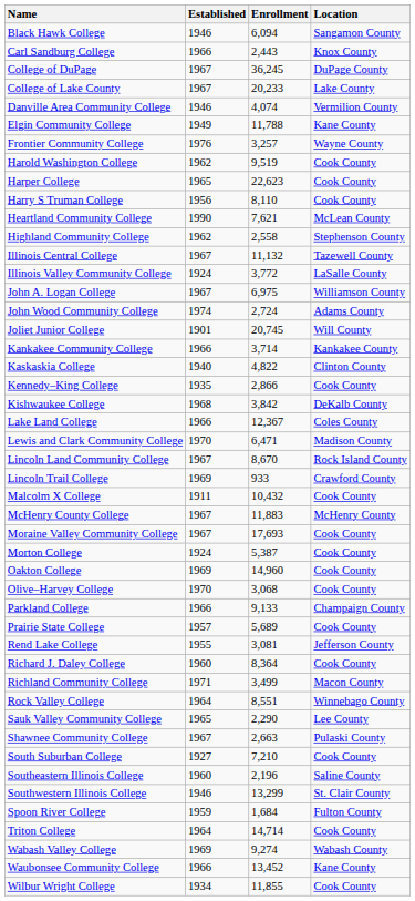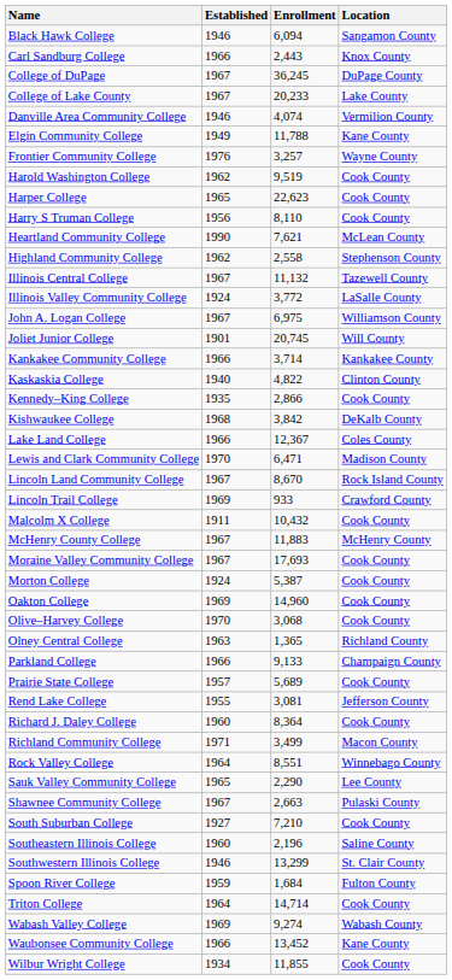 <table class="wikitable sortable">
 <tr>
 <th style="text-align: left;" scope="col">Name</th>
 <th style="text-align: left;" scope="col">Established</th>
 <th style="text-align: left;" scope="col">Enrollment</th>
 <th style="text-align: left;" scope="col">Location</th>
 </tr>
 <tr>
 <td> <a href='#'>Black Hawk College</a></td>
 <td>1946</td>
 <td>6,094</td>
 <td><a href='#'>Sangamon County</a></td>
 </tr>
 <tr>
 <td> <a href='#'>Carl Sandburg College</a></td>
 <td>1966</td>
 <td>2,443</td>
 <td><a href='#'>Knox County</a></td>
 </tr>
 <tr>
 <td> <a href='#'>College of DuPage</a></td>
 <td>1967</td>
 <td>36,245</td>
 <td><a href='#'>DuPage County</a></td>
 </tr>
 <tr>
 <td> <a href='#'>College of Lake County</a></td>
 <td>1967</td>
 <td>20,233</td>
 <td><a href='#'>Lake County</a></td>
 </tr>
 <tr>
 <td> <a href='#'>Danville Area Community College</a></td>
 <td>1946</td>
 <td>4,074</td>
 <td><a href='#'>Vermilion County</a></td>
 </tr>
 <tr>
 <td> <a href='#'>Elgin Community College</a></td>
 <td>1949</td>
 <td>11,788</td>
 <td><a href='#'>Kane County</a></td>
 </tr>
 <tr>
 <td> <a href='#'>Frontier Community College</a></td>
 <td>1976</td>
 <td>3,257</td>
 <td><a href='#'>Wayne County</a></td>
 </tr>
 <tr>
 <td> <a href='#'>Harold Washington College</a></td>
 <td>1962</td>
 <td>9,519</td>
 <td><a href='#'>Cook County</a></td>
 </tr>
 <tr>
 <td> <a href='#'>Harper College</a></td>
 <td>1965</td>
 <td>22,623</td>
 <td><a href='#'>Cook County</a></td>
 </tr>
 <tr>
 <td> <a href='#'>Harry S Truman College</a></td>
 <td>1956</td>
 <td>8,110</td>
 <td><a href='#'>Cook County</a></td>
 </tr>
 <tr>
 <td> <a href='#'>Heartland Community College</a></td>
 <td>1990</td>
 <td>7,621</td>
 <td><a href='#'>McLean County</a></td>
 </tr>
 <tr>
 <td> <a href='#'>Highland Community College</a></td>
 <td>1962</td>
 <td>2,558</td>
 <td><a href='#'>Stephenson County</a></td>
 </tr>
 <tr>
 <td> <a href='#'>Illinois Central College</a></td>
 <td>1967</td>
 <td>11,132</td>
 <td><a href='#'>Tazewell County</a></td>
 </tr>
 <tr>
 <td> <a href='#'>Illinois Valley Community College</a></td>
 <td>1924</td>
 <td>3,772</td>
 <td><a href='#'>LaSalle County</a></td>
 </tr>
 <tr>
 <td> <a href='#'>John A. Logan College</a></td>
 <td>1967</td>
 <td>6,975</td>
 <td><a href='#'>Williamson County</a></td>
 </tr>
 <tr>
-<td> <a href='#'>John Wood Community College</a></td>
-<td>1974</td>
-<td>2,724</td>
-<td><a href='#'>Adams County</a></td>
-</tr>
-<tr>
 <td> <a href='#'>Joliet Junior College</a></td>
 <td>1901</td>
 <td>20,745</td>
 <td><a href='#'>Will County</a></td>
 </tr>
 <tr>
 <td> <a href='#'>Kankakee Community College</a></td>
 <td>1966</td>
 <td>3,714</td>
 <td><a href='#'>Kankakee County</a></td>
 </tr>
 <tr>
 <td> <a href='#'>Kaskaskia College</a></td>
 <td>1940</td>
 <td>4,822</td>
 <td><a href='#'>Clinton County</a></td>
 </tr>
 <tr>
 <td> <a href='#'>Kennedy–King College</a></td>
 <td>1935</td>
 <td>2,866</td>
 <td><a href='#'>Cook County</a></td>
 </tr>
 <tr>
 <td> <a href='#'>Kishwaukee College</a></td>
 <td>1968</td>
 <td>3,842</td>
 <td><a href='#'>DeKalb County</a></td>
 </tr>
 <tr>
 <td> <a href='#'>Lake Land College</a></td>
 <td>1966</td>
 <td>12,367</td>
 <td><a href='#'>Coles County</a></td>
 </tr>
 <tr>
 <td> <a href='#'>Lewis and Clark Community College</a></td>
 <td>1970</td>
 <td>6,471</td>
 <td><a href='#'>Madison County</a></td>
 </tr>
 <tr>
 <td> <a href='#'>Lincoln Land Community College</a></td>
 <td>1967</td>
 <td>8,670</td>
 <td><a href='#'>Rock Island County</a></td>
 </tr>
 <tr>
 <td> <a href='#'>Lincoln Trail College</a></td>
 <td>1969</td>
 <td>933</td>
 <td><a href='#'>Crawford County</a></td>
 </tr>
 <tr>
 <td> <a href='#'>Malcolm X College</a></td>
 <td>1911</td>
 <td>10,432</td>
 <td><a href='#'>Cook County</a></td>
 </tr>
 <tr>
 <td> <a href='#'>McHenry County College</a></td>
 <td>1967</td>
 <td>11,883</td>
 <td><a href='#'>McHenry County</a></td>
 </tr>
 <tr>
 <td> <a href='#'>Moraine Valley Community College</a></td>
 <td>1967</td>
 <td>17,693</td>
 <td><a href='#'>Cook County</a></td>
 </tr>
 <tr>
 <td> <a href='#'>Morton College</a></td>
 <td>1924</td>
 <td>5,387</td>
 <td><a href='#'>Cook County</a></td>
 </tr>
 <tr>
 <td> <a href='#'>Oakton College</a></td>
 <td>1969</td>
 <td>14,960</td>
 <td><a href='#'>Cook County</a></td>
 </tr>
 <tr>
 <td> <a href='#'>Olive–Harvey College</a></td>
 <td>1970</td>
 <td>3,068</td>
 <td><a href='#'>Cook County</a></td>
+</tr>
+<tr>
+<td> <a href='#'>Olney Central College</a></td>
+<td>1963</td>
+<td>1,365</td>
+<td><a href='#'>Richland County</a></td>
 </tr>
 <tr>
 <td> <a href='#'>Parkland College</a></td>
 <td>1966</td>
 <td>9,133</td>
 <td><a href='#'>Champaign County</a></td>
 </tr>
 <tr>
 <td> <a href='#'>Prairie State College</a></td>
 <td>1957</td>
 <td>5,689</td>
 <td><a href='#'>Cook County</a></td>
 </tr>
 <tr>
 <td> <a href='#'>Rend Lake College</a></td>
 <td>1955</td>
 <td>3,081</td>
 <td><a href='#'>Jefferson County</a></td>
 </tr>
 <tr>
 <td> <a href='#'>Richard J. Daley College</a></td>
 <td>1960</td>
 <td>8,364</td>
 <td><a href='#'>Cook County</a></td>
 </tr>
 <tr>
 <td> <a href='#'>Richland Community College</a></td>
 <td>1971</td>
 <td>3,499</td>
 <td><a href='#'>Macon County</a></td>
 </tr>
 <tr>
 <td> <a href='#'>Rock Valley College</a></td>
 <td>1964</td>
 <td>8,551</td>
 <td><a href='#'>Winnebago County</a></td>
 </tr>
 <tr>
 <td> <a href='#'>Sauk Valley Community College</a></td>
 <td>1965</td>
 <td>2,290</td>
 <td><a href='#'>Lee County</a></td>
 </tr>
 <tr>
 <td> <a href='#'>Shawnee Community College</a></td>
 <td>1967</td>
 <td>2,663</td>
 <td><a href='#'>Pulaski County</a></td>
 </tr>
 <tr>
 <td> <a href='#'>South Suburban College</a></td>
 <td>1927</td>
 <td>7,210</td>
 <td><a href='#'>Cook County</a></td>
 </tr>
 <tr>
 <td> <a href='#'>Southeastern Illinois College</a></td>
 <td>1960</td>
 <td>2,196</td>
 <td><a href='#'>Saline County</a></td>
 </tr>
 <tr>
 <td> <a href='#'>Southwestern Illinois College</a></td>
 <td>1946</td>
 <td>13,299</td>
 <td><a href='#'>St. Clair County</a></td>
 </tr>
 <tr>
 <td> <a href='#'>Spoon River College</a></td>
 <td>1959</td>
 <td>1,684</td>
 <td><a href='#'>Fulton County</a></td>
 </tr>
 <tr>
 <td> <a href='#'>Triton College</a></td>
 <td>1964</td>
 <td>14,714</td>
 <td><a href='#'>Cook County</a></td>
 </tr>
 <tr>
 <td> <a href='#'>Wabash Valley College</a></td>
 <td>1969</td>
 <td>9,274</td>
 <td><a href='#'>Wabash County</a></td>
 </tr>
 <tr>
 <td> <a href='#'>Waubonsee Community College</a></td>
 <td>1966</td>
 <td>13,452</td>
 <td><a href='#'>Kane County</a></td>
 </tr>
 <tr>
 <td> <a href='#'>Wilbur Wright College</a></td>
 <td>1934</td>
 <td>11,855</td>
 <td><a href='#'>Cook County</a></td>
 </tr>
 </table>
